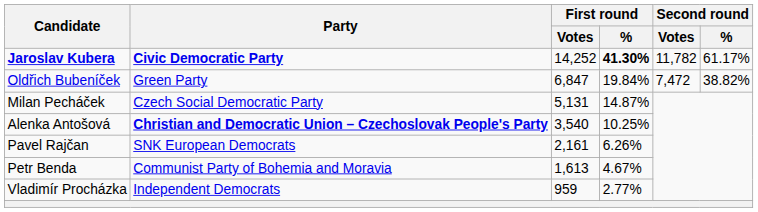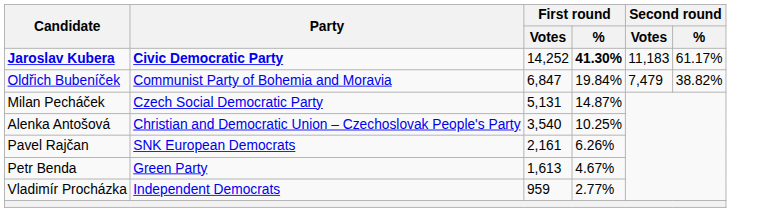 <table class=wikitable>
 <tr>
 <th rowspan=2>Candidate</th>
 <th rowspan=2>Party</th>
 <th colspan=2>First round</th>
 <th colspan=2>Second round</th>
 </tr>
 <tr>
 <th>Votes</th>
 <th>%</th>
 <th>Votes</th>
 <th>%</th>
 </tr>
 <tr>
 <td><strong><a href='#'>Jaroslav Kubera</a></strong></td>
 <td><strong><a href='#'>Civic Democratic Party</a></strong></td>
 <td>14,252</td>
 <td><strong>41.30%</strong></td>
-<td>11,782</td>
+<td>11,183</td>
 <td>61.17%</td>
 </tr>
 <tr>
 <td><a href='#'>Oldřich Bubeníček</a></td>
-<td><a href='#'>Green Party</a></td>
+<td><a href='#'>Communist Party of Bohemia and Moravia</a></td>
 <td>6,847</td>
 <td>19.84%</td>
-<td>7,472</td>
+<td>7,479</td>
 <td>38.82%</td>
 </tr>
 <tr>
 <td>Milan Pecháček</td>
 <td><a href='#'>Czech Social Democratic Party</a></td>
 <td>5,131</td>
 <td>14.87%</td>
 <td colspan=2 rowspan=5></td>
 </tr>
 <tr>
 <td>Alenka Antošová</td>
-<td><strong><a href='#'>Christian and Democratic Union – Czechoslovak People's Party</a></strong></td>
+<td><a href='#'>Christian and Democratic Union – Czechoslovak People's Party</a></td>
 <td>3,540</td>
 <td>10.25%</td>
 </tr>
 <tr>
 <td>Pavel Rajčan</td>
 <td><a href='#'>SNK European Democrats</a></td>
 <td>2,161</td>
 <td>6.26%</td>
 </tr>
 <tr>
 <td>Petr Benda</td>
-<td><a href='#'>Communist Party of Bohemia and Moravia</a></td>
+<td><a href='#'>Green Party</a></td>
 <td>1,613</td>
 <td>4.67%</td>
 </tr>
 <tr>
 <td>Vladimír Procházka</td>
 <td><a href='#'>Independent Democrats</a></td>
 <td>959</td>
 <td>2.77%</td>
 </tr>
 <tr>
 <th colspan=8></th>
 </tr>
 </table>
